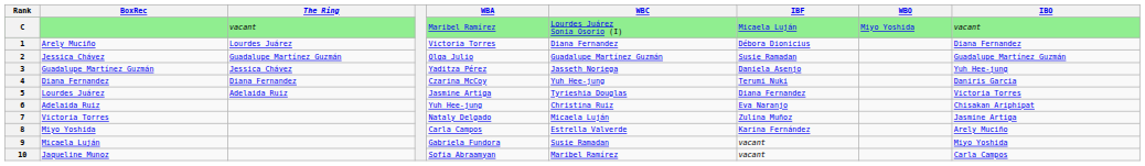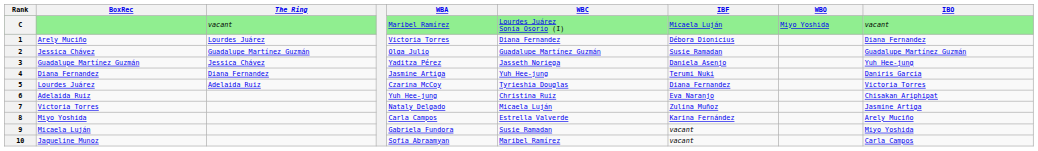 <table class="wikitable" style="text-align:left; font-size:80%; width:100%;">
 <tr>
 <th>Rank</th>
 <th><a href='#'>BoxRec</a></th>
 <th><em><a href='#'>The Ring</a></em></th>
 <th rowspan="12" style="width:1%;"></th>
 <th><a href='#'>WBA</a></th>
 <th><a href='#'>WBC</a></th>
 <th><a href='#'>IBF</a></th>
 <th><a href='#'>WBO</a></th>
 <th><a href='#'>IBO</a></th>
 </tr>
 <tr style="background:lightgreen;">
 <th scope="row">C</th>
 <td></td>
 <td><em>vacant</em></td>
 <td> <a href='#'>Maribel Ramírez</a></td>
 <td> <a href='#'>Lourdes Juárez</a><br> <a href='#'>Sonia Osorio</a> (I)</td>
 <td> <a href='#'>Micaela Luján</a></td>
 <td> <a href='#'>Miyo Yoshida</a></td>
 <td><em>vacant</em></td>
 </tr>
 <tr>
 <th scope="row">1</th>
 <td> <a href='#'>Arely Muciño</a></td>
 <td> <a href='#'>Lourdes Juárez</a></td>
 <td> <a href='#'>Victoria Torres</a></td>
 <td> <a href='#'>Diana Fernandez</a></td>
 <td> <a href='#'>Débora Dionicius</a></td>
 <td></td>
 <td> <a href='#'>Diana Fernandez</a></td>
 </tr>
 <tr>
 <th scope="row">2</th>
 <td> <a href='#'>Jessica Chávez</a></td>
 <td> <a href='#'>Guadalupe Martínez Guzmán</a></td>
 <td> <a href='#'>Olga Julio</a></td>
 <td> <a href='#'>Guadalupe Martínez Guzmán</a></td>
 <td> <a href='#'>Susie Ramadan</a></td>
 <td></td>
 <td> <a href='#'>Guadalupe Martínez Guzmán</a></td>
 </tr>
 <tr>
 <th scope="row">3</th>
 <td> <a href='#'>Guadalupe Martínez Guzmán</a></td>
 <td> <a href='#'>Jessica Chávez</a></td>
 <td> <a href='#'>Yaditza Pérez</a></td>
 <td> <a href='#'>Jasseth Noriega</a></td>
 <td> <a href='#'>Daniela Asenjo</a></td>
 <td></td>
 <td> <a href='#'>Yuh Hee-jung</a></td>
 </tr>
 <tr>
 <th scope="row">4</th>
 <td> <a href='#'>Diana Fernandez</a></td>
 <td> <a href='#'>Diana Fernandez</a></td>
-<td> <a href='#'>Czarina McCoy</a></td>
+<td> <a href='#'>Jasmine Artiga</a></td>
 <td> <a href='#'>Yuh Hee-jung</a></td>
 <td> <a href='#'>Terumi Nuki</a></td>
 <td></td>
 <td> <a href='#'>Daniris Garcia</a></td>
 </tr>
 <tr>
 <th scope="row">5</th>
 <td> <a href='#'>Lourdes Juárez</a></td>
 <td> <a href='#'>Adelaida Ruiz</a></td>
-<td> <a href='#'>Jasmine Artiga</a></td>
+<td> <a href='#'>Czarina McCoy</a></td>
 <td> <a href='#'>Tyrieshia Douglas</a></td>
 <td> <a href='#'>Diana Fernandez</a></td>
 <td></td>
 <td> <a href='#'>Victoria Torres</a></td>
 </tr>
 <tr>
 <th scope="row">6</th>
 <td> <a href='#'>Adelaida Ruiz</a></td>
 <td></td>
 <td> <a href='#'>Yuh Hee-jung</a></td>
 <td> <a href='#'>Christina Ruiz</a></td>
 <td> <a href='#'>Eva Naranjo</a></td>
 <td></td>
 <td> <a href='#'>Chisakan Ariphipat</a></td>
 </tr>
 <tr>
 <th scope="row">7</th>
 <td> <a href='#'>Victoria Torres</a></td>
 <td></td>
 <td> <a href='#'>Nataly Delgado</a></td>
 <td> <a href='#'>Micaela Luján</a></td>
 <td> <a href='#'>Zulina Muñoz</a></td>
 <td></td>
 <td> <a href='#'>Jasmine Artiga</a></td>
 </tr>
 <tr>
 <th scope="row">8</th>
 <td> <a href='#'>Miyo Yoshida</a></td>
 <td></td>
 <td> <a href='#'>Carla Campos</a></td>
 <td> <a href='#'>Estrella Valverde</a></td>
 <td> <a href='#'>Karina Fernández</a></td>
 <td></td>
 <td> <a href='#'>Arely Muciño</a></td>
 </tr>
 <tr>
 <th scope="row">9</th>
 <td> <a href='#'>Micaela Luján</a></td>
 <td></td>
 <td> <a href='#'>Gabriela Fundora</a></td>
 <td> <a href='#'>Susie Ramadan</a></td>
 <td><em>vacant</em></td>
 <td></td>
 <td> <a href='#'>Miyo Yoshida</a></td>
 </tr>
 <tr>
 <th scope="row">10</th>
 <td> <a href='#'>Jaqueline Munoz</a></td>
 <td></td>
 <td> <a href='#'>Sofia Abraamyan</a></td>
 <td> <a href='#'>Maribel Ramírez</a></td>
 <td><em>vacant</em></td>
 <td></td>
 <td> <a href='#'>Carla Campos</a></td>
 </tr>
 </table>
